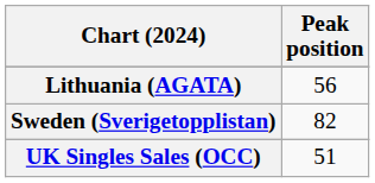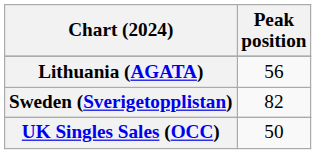 <table class="wikitable sortable plainrowheaders" style="text-align:center">
 <tr>
 <th scope="col">Chart (2024)</th>
 <th scope="col">Peak<br>position</th>
 </tr>
 <tr>
 </tr>
 <tr>
 <th scope="row">Lithuania (<a href='#'>AGATA</a>)</th>
 <td>56</td>
 </tr>
 <tr>
 <th scope="row">Sweden (<a href='#'>Sverigetopplistan</a>)</th>
 <td>82</td>
 </tr>
 <tr>
 </tr>
 <tr>
 <th scope="row"><a href='#'>UK Singles Sales</a> (<a href='#'>OCC</a>)</th>
-<td>51</td>
+<td>50</td>
 </tr>
 </table>
